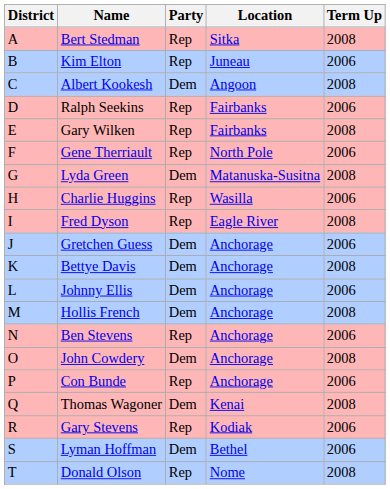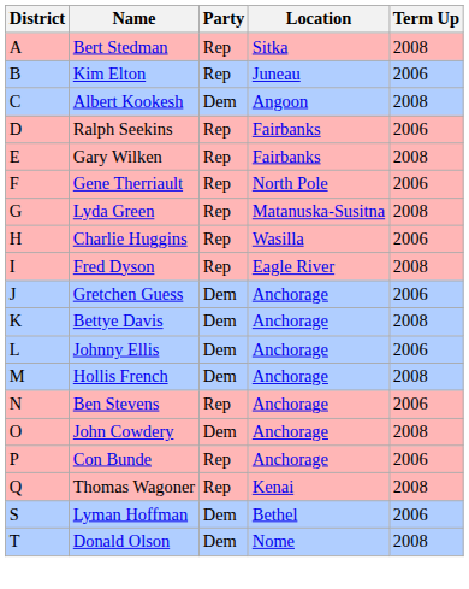 <table class="wikitable">
 <tr>
 <th>District</th>
 <th>Name</th>
 <th>Party</th>
 <th>Location</th>
 <th>Term Up</th>
 </tr>
 <tr style="background-color:#FFB6B6;">
 <td>A</td>
 <td><a href='#'>Bert Stedman</a></td>
 <td>Rep</td>
 <td><a href='#'>Sitka</a></td>
 <td>2008</td>
 </tr>
 <tr style="background-color:#B0CEFF;">
 <td>B</td>
 <td><a href='#'>Kim Elton</a></td>
 <td>Rep</td>
 <td><a href='#'>Juneau</a></td>
 <td>2006</td>
 </tr>
 <tr style="background-color:#B0CEFF;">
 <td>C</td>
 <td><a href='#'>Albert Kookesh</a></td>
 <td>Dem</td>
 <td><a href='#'>Angoon</a></td>
 <td>2008</td>
 </tr>
 <tr style="background-color:#FFB6B6;">
 <td>D</td>
 <td>Ralph Seekins</td>
 <td>Rep</td>
 <td><a href='#'>Fairbanks</a></td>
 <td>2006</td>
 </tr>
 <tr style="background-color:#FFB6B6;">
 <td>E</td>
 <td>Gary Wilken</td>
 <td>Rep</td>
 <td><a href='#'>Fairbanks</a></td>
 <td>2008</td>
 </tr>
 <tr style="background-color:#FFB6B6;">
 <td>F</td>
 <td><a href='#'>Gene Therriault</a></td>
 <td>Rep</td>
 <td><a href='#'>North Pole</a></td>
 <td>2006</td>
 </tr>
 <tr style="background-color:#FFB6B6;">
 <td>G</td>
 <td><a href='#'>Lyda Green</a></td>
-<td>Dem</td>
+<td>Rep</td>
 <td><a href='#'>Matanuska-Susitna</a></td>
 <td>2008</td>
 </tr>
 <tr style="background-color:#FFB6B6;">
 <td>H</td>
 <td><a href='#'>Charlie Huggins</a></td>
 <td>Rep</td>
 <td><a href='#'>Wasilla</a></td>
 <td>2006</td>
 </tr>
 <tr style="background-color:#FFB6B6;">
 <td>I</td>
 <td><a href='#'>Fred Dyson</a></td>
 <td>Rep</td>
 <td><a href='#'>Eagle River</a></td>
 <td>2008</td>
 </tr>
 <tr style="background-color:#B0CEFF;">
 <td>J</td>
 <td><a href='#'>Gretchen Guess</a></td>
 <td>Dem</td>
 <td><a href='#'>Anchorage</a></td>
 <td>2006</td>
 </tr>
 <tr style="background-color:#B0CEFF;">
 <td>K</td>
 <td><a href='#'>Bettye Davis</a></td>
 <td>Dem</td>
 <td><a href='#'>Anchorage</a></td>
 <td>2008</td>
 </tr>
 <tr style="background-color:#B0CEFF;">
 <td>L</td>
 <td><a href='#'>Johnny Ellis</a></td>
 <td>Dem</td>
 <td><a href='#'>Anchorage</a></td>
 <td>2006</td>
 </tr>
 <tr style="background-color:#B0CEFF;">
 <td>M</td>
 <td><a href='#'>Hollis French</a></td>
 <td>Dem</td>
 <td><a href='#'>Anchorage</a></td>
 <td>2008</td>
 </tr>
 <tr style="background-color:#FFB6B6;">
 <td>N</td>
 <td><a href='#'>Ben Stevens</a></td>
 <td>Rep</td>
 <td><a href='#'>Anchorage</a></td>
 <td>2006</td>
 </tr>
 <tr style="background-color:#FFB6B6;">
 <td>O</td>
 <td><a href='#'>John Cowdery</a></td>
 <td>Dem</td>
 <td><a href='#'>Anchorage</a></td>
 <td>2008</td>
 </tr>
 <tr style="background-color:#FFB6B6;">
 <td>P</td>
 <td><a href='#'>Con Bunde</a></td>
 <td>Rep</td>
 <td><a href='#'>Anchorage</a></td>
 <td>2006</td>
 </tr>
 <tr style="background-color:#FFB6B6;">
 <td>Q</td>
 <td>Thomas Wagoner</td>
-<td>Dem</td>
+<td>Rep</td>
 <td><a href='#'>Kenai</a></td>
 <td>2008</td>
-</tr>
-<tr style="background-color:#FFB6B6;">
-<td>R</td>
-<td><a href='#'>Gary Stevens</a></td>
-<td>Rep</td>
-<td><a href='#'>Kodiak</a></td>
-<td>2006</td>
 </tr>
 <tr style="background-color:#B0CEFF;">
 <td>S</td>
 <td><a href='#'>Lyman Hoffman</a></td>
 <td>Dem</td>
 <td><a href='#'>Bethel</a></td>
 <td>2006</td>
 </tr>
 <tr style="background-color:#B0CEFF;">
 <td>T</td>
 <td><a href='#'>Donald Olson</a></td>
-<td>Rep</td>
+<td>Dem</td>
 <td><a href='#'>Nome</a></td>
 <td>2008</td>
 </tr>
 </table>
